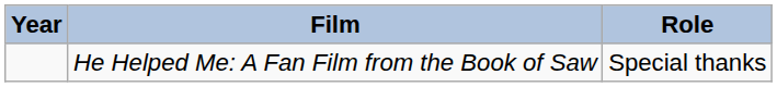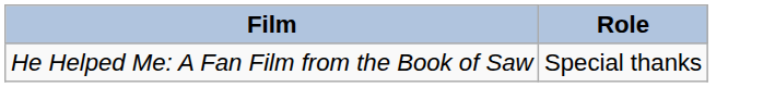 <table class="wikitable" style="font-size:95%;">
 <tr>
-<th style="background:#B0C4DE;">Year</th>
 <th style="background:#B0C4DE;">Film</th>
 <th style="background:#B0C4DE;">Role</th>
 </tr>
 <tr>
-<td></td>
 <td><em>He Helped Me: A Fan Film from the Book of Saw</em></td>
 <td>Special thanks</td>
 </tr>
 </table>
